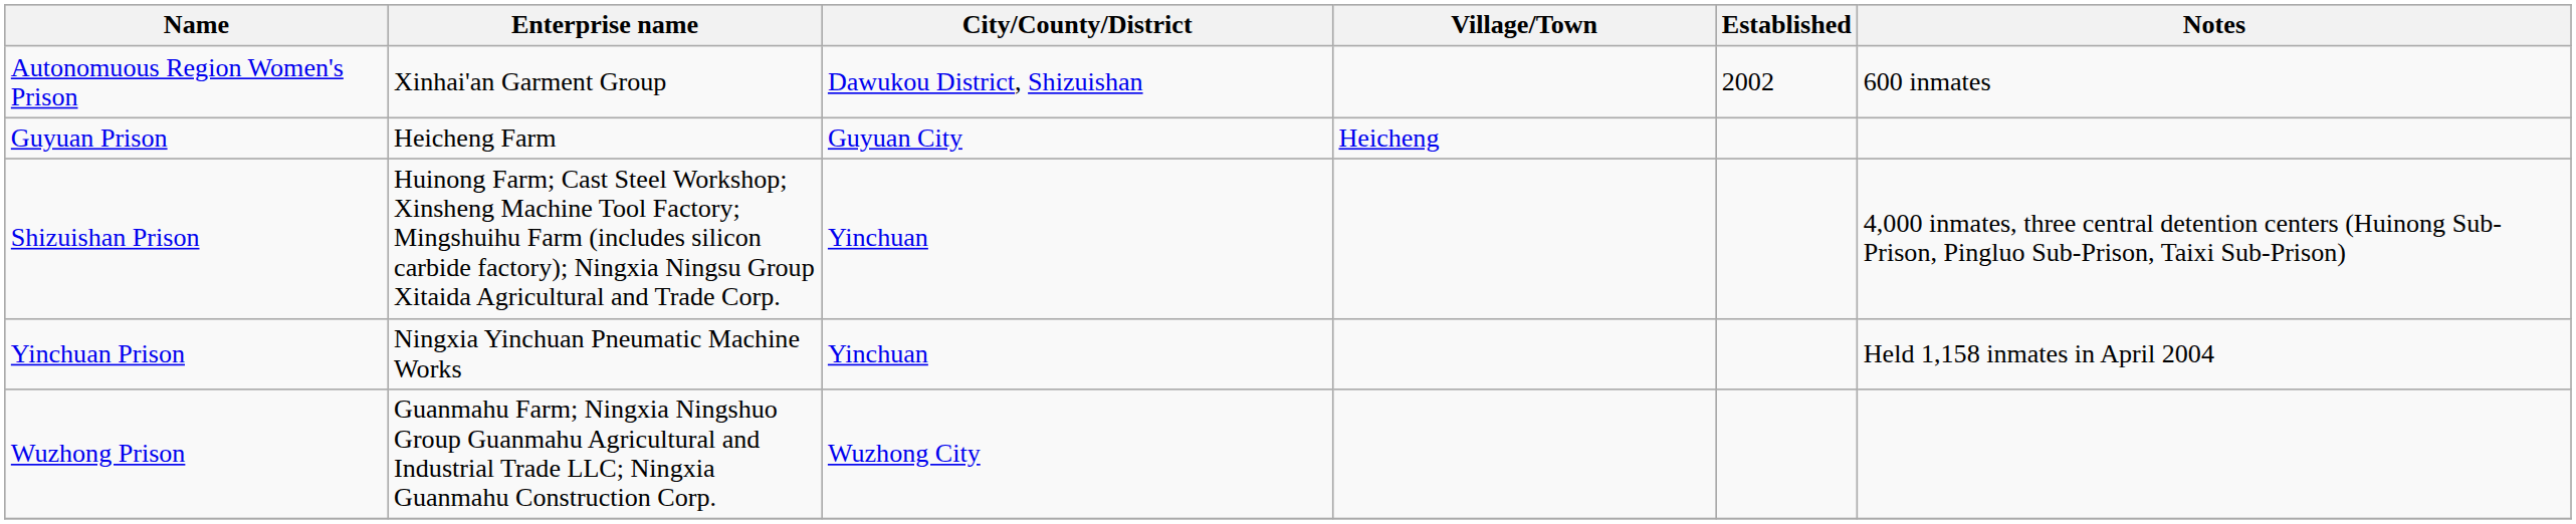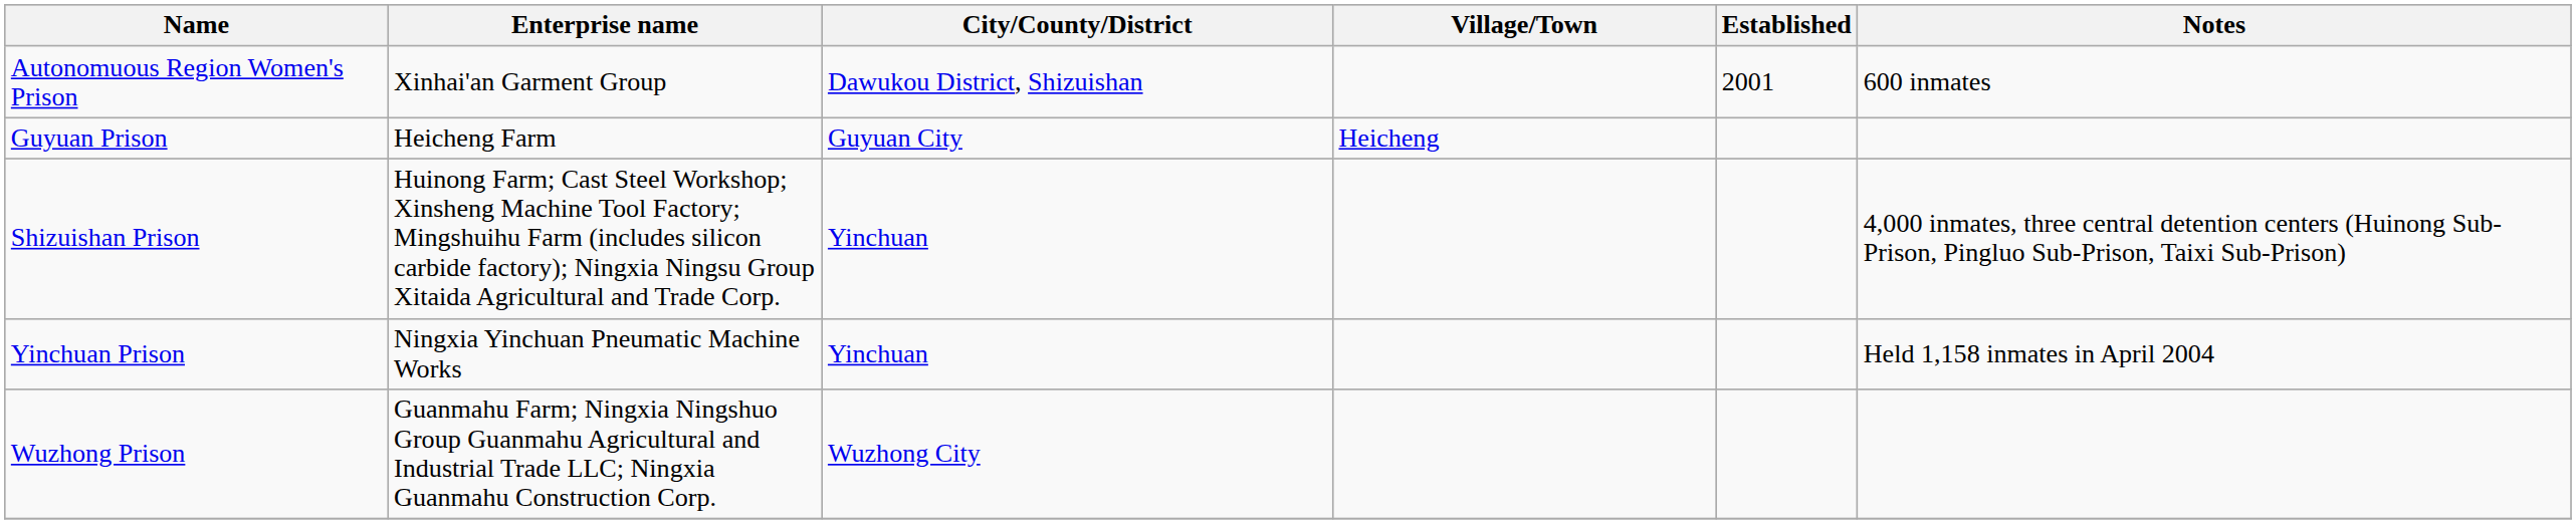 <table class="wikitable">
 <tr>
 <th width=15%>Name</th>
 <th width=17%>Enterprise name</th>
 <th width=20%>City/County/District</th>
 <th width=15%>Village/Town</th>
 <th width=5%>Established</th>
 <th width=28%>Notes</th>
 </tr>
 <tr>
 <td><a href='#'>Autonomuous Region Women's Prison</a></td>
 <td>Xinhai'an Garment Group</td>
 <td><a href='#'>Dawukou District</a>, <a href='#'>Shizuishan</a></td>
 <td></td>
-<td>2002</td>
+<td>2001</td>
 <td>600 inmates</td>
 </tr>
 <tr>
 <td><a href='#'>Guyuan Prison</a></td>
 <td>Heicheng Farm</td>
 <td><a href='#'>Guyuan City</a></td>
 <td><a href='#'>Heicheng</a></td>
 <td></td>
 <td></td>
 </tr>
 <tr>
 <td><a href='#'>Shizuishan Prison</a></td>
 <td>Huinong Farm; Cast Steel Workshop; Xinsheng Machine Tool Factory; Mingshuihu Farm (includes silicon carbide factory); Ningxia Ningsu Group Xitaida Agricultural and Trade Corp.</td>
 <td><a href='#'>Yinchuan</a></td>
 <td></td>
 <td></td>
 <td>4,000 inmates, three central detention centers (Huinong Sub-Prison, Pingluo Sub-Prison, Taixi Sub-Prison)</td>
 </tr>
 <tr>
 <td><a href='#'>Yinchuan Prison</a></td>
 <td>Ningxia Yinchuan Pneumatic Machine Works</td>
 <td><a href='#'>Yinchuan</a></td>
 <td></td>
 <td></td>
 <td>Held 1,158 inmates in April 2004</td>
 </tr>
 <tr>
 <td><a href='#'>Wuzhong Prison</a></td>
 <td>Guanmahu Farm; Ningxia Ningshuo Group Guanmahu Agricultural and Industrial Trade LLC; Ningxia Guanmahu Construction Corp.</td>
 <td><a href='#'>Wuzhong City</a></td>
 <td></td>
 <td></td>
 <td></td>
 </tr>
 <tr>
 </tr>
 </table>
